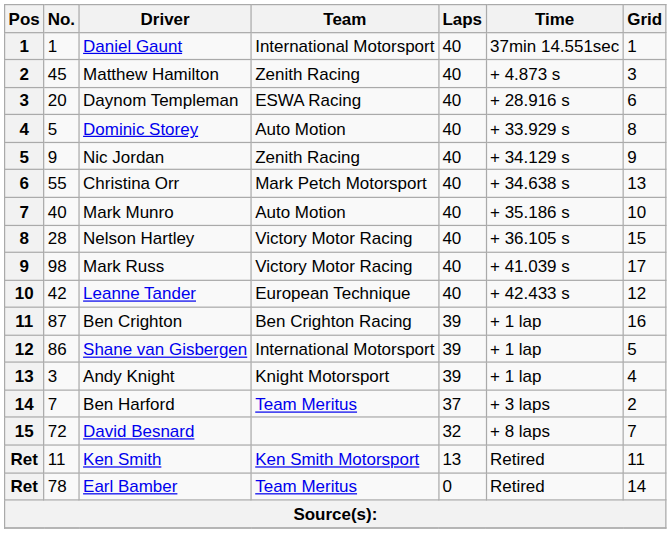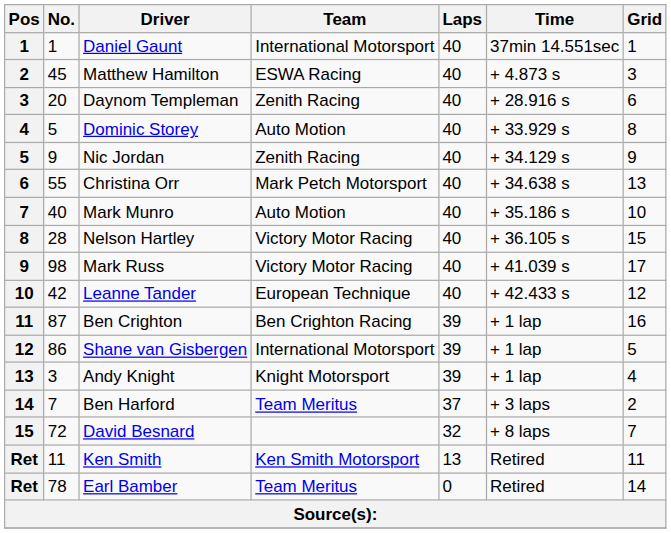 <table class="wikitable" style="font-size: 87%;">
 <tr>
 <th>Pos</th>
 <th>No.</th>
 <th>Driver</th>
 <th>Team</th>
 <th>Laps</th>
 <th>Time</th>
 <th>Grid</th>
 </tr>
 <tr>
 <th>1</th>
 <td>1</td>
 <td> <a href='#'>Daniel Gaunt</a></td>
 <td>International Motorsport</td>
 <td>40</td>
 <td>37min 14.551sec</td>
 <td>1</td>
 </tr>
 <tr>
 <th>2</th>
 <td>45</td>
 <td> Matthew Hamilton</td>
-<td>Zenith Racing</td>
+<td>ESWA Racing</td>
 <td>40</td>
 <td>+ 4.873 s</td>
 <td>3</td>
 </tr>
 <tr>
 <th>3</th>
 <td>20</td>
 <td> Daynom Templeman</td>
-<td>ESWA Racing</td>
+<td>Zenith Racing</td>
 <td>40</td>
 <td>+ 28.916 s</td>
 <td>6</td>
 </tr>
 <tr>
 <th>4</th>
 <td>5</td>
 <td> <a href='#'>Dominic Storey</a></td>
 <td>Auto Motion</td>
 <td>40</td>
 <td>+ 33.929 s</td>
 <td>8</td>
 </tr>
 <tr>
 <th>5</th>
 <td>9</td>
 <td> Nic Jordan</td>
 <td>Zenith Racing</td>
 <td>40</td>
 <td>+ 34.129 s</td>
 <td>9</td>
 </tr>
 <tr>
 <th>6</th>
 <td>55</td>
 <td> Christina Orr</td>
 <td>Mark Petch Motorsport</td>
 <td>40</td>
 <td>+ 34.638 s</td>
 <td>13</td>
 </tr>
 <tr>
 <th>7</th>
 <td>40</td>
 <td> Mark Munro</td>
 <td>Auto Motion</td>
 <td>40</td>
 <td>+ 35.186 s</td>
 <td>10</td>
 </tr>
 <tr>
 <th>8</th>
 <td>28</td>
 <td> Nelson Hartley</td>
 <td>Victory Motor Racing</td>
 <td>40</td>
 <td>+ 36.105 s</td>
 <td>15</td>
 </tr>
 <tr>
 <th>9</th>
 <td>98</td>
 <td> Mark Russ</td>
 <td>Victory Motor Racing</td>
 <td>40</td>
 <td>+ 41.039 s</td>
 <td>17</td>
 </tr>
 <tr>
 <th>10</th>
 <td>42</td>
 <td> <a href='#'>Leanne Tander</a></td>
 <td>European Technique</td>
 <td>40</td>
 <td>+ 42.433 s</td>
 <td>12</td>
 </tr>
 <tr>
 <th>11</th>
 <td>87</td>
 <td> Ben Crighton</td>
 <td>Ben Crighton Racing</td>
 <td>39</td>
 <td>+ 1 lap</td>
 <td>16</td>
 </tr>
 <tr>
 <th>12</th>
 <td>86</td>
 <td> <a href='#'>Shane van Gisbergen</a></td>
 <td>International Motorsport</td>
 <td>39</td>
 <td>+ 1 lap</td>
 <td>5</td>
 </tr>
 <tr>
 <th>13</th>
 <td>3</td>
 <td> Andy Knight</td>
 <td>Knight Motorsport</td>
 <td>39</td>
 <td>+ 1 lap</td>
 <td>4</td>
 </tr>
 <tr>
 <th>14</th>
 <td>7</td>
 <td> Ben Harford</td>
 <td><a href='#'>Team Meritus</a></td>
 <td>37</td>
 <td>+ 3 laps</td>
 <td>2</td>
 </tr>
 <tr>
 <th>15</th>
 <td>72</td>
 <td> <a href='#'>David Besnard</a></td>
 <td></td>
 <td>32</td>
 <td>+ 8 laps</td>
 <td>7</td>
 </tr>
 <tr>
 <th>Ret</th>
 <td>11</td>
 <td> <a href='#'>Ken Smith</a></td>
 <td><a href='#'>Ken Smith Motorsport</a></td>
 <td>13</td>
 <td>Retired</td>
 <td>11</td>
 </tr>
 <tr>
 <th>Ret</th>
 <td>78</td>
 <td> <a href='#'>Earl Bamber</a></td>
 <td><a href='#'>Team Meritus</a></td>
 <td>0</td>
 <td>Retired</td>
 <td>14</td>
 </tr>
 <tr>
 <th colspan=7>Source(s): </th>
 </tr>
 <tr>
 </tr>
 </table>
